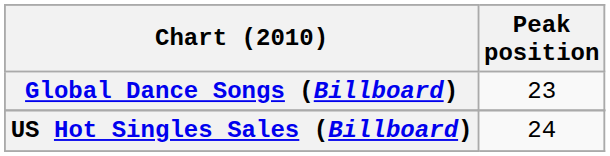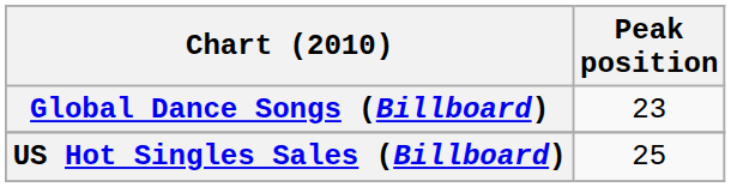 <table class="wikitable sortable plainrowheaders" style="text-align:center">
 <tr>
 <th scope="col">Chart (2010)</th>
 <th scope="col">Peak<br>position</th>
 </tr>
 <tr>
 <th scope="row"><a href='#'>Global Dance Songs</a> (<em><a href='#'>Billboard</a></em>)</th>
 <td>23</td>
 </tr>
 <tr>
 </tr>
 <tr>
 </tr>
 <tr>
 <th scope="row">US <a href='#'>Hot Singles Sales</a> (<em><a href='#'>Billboard</a></em>)</th>
-<td>24</td>
+<td>25</td>
 </tr>
 </table>
